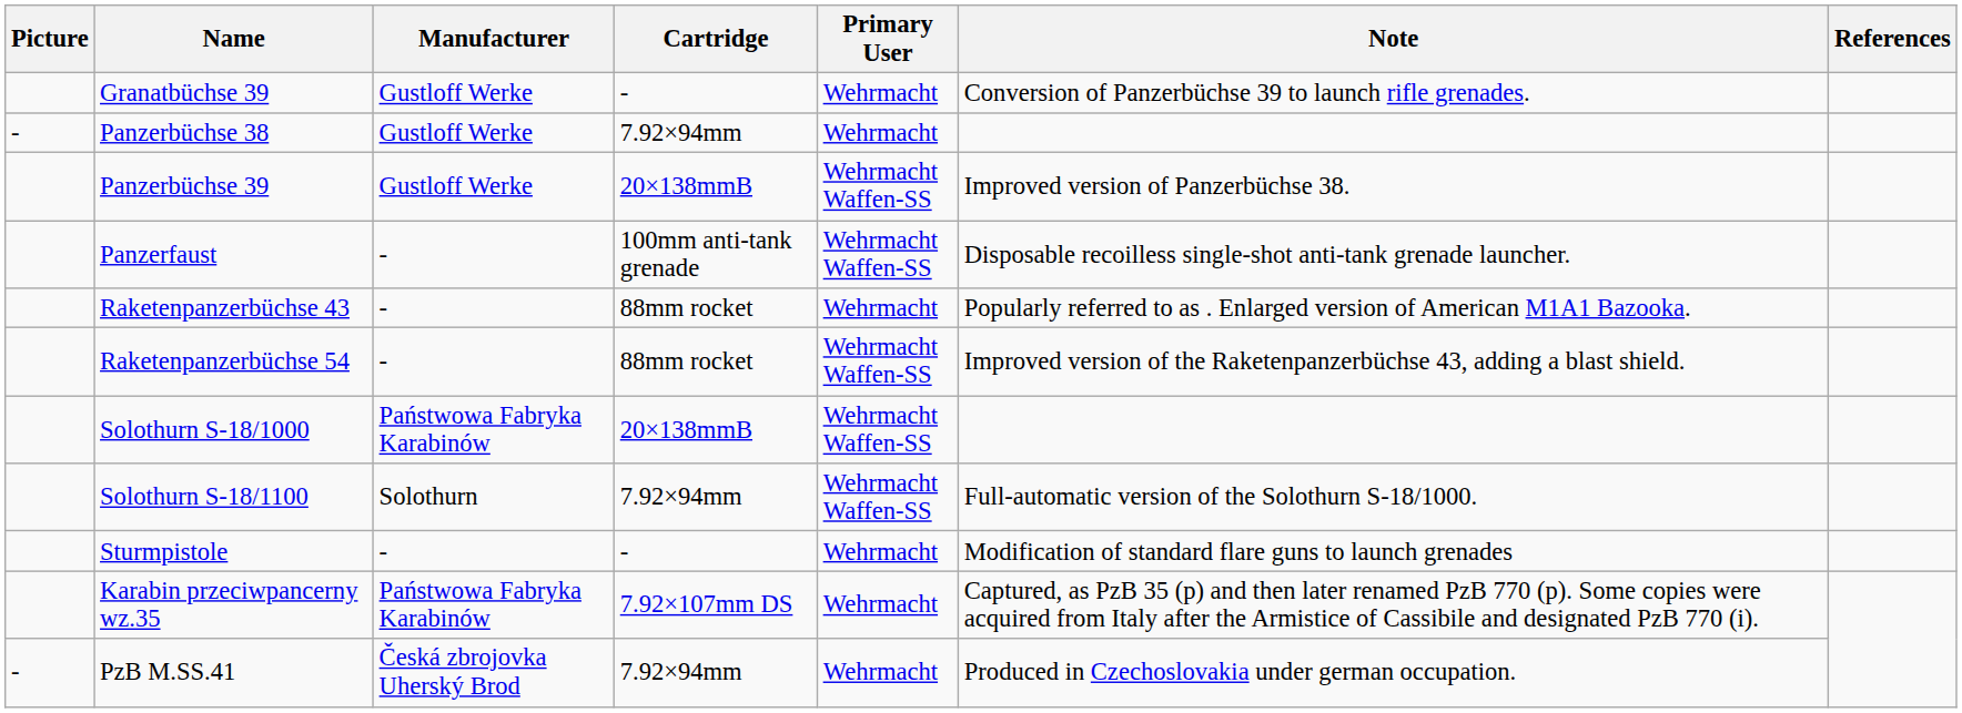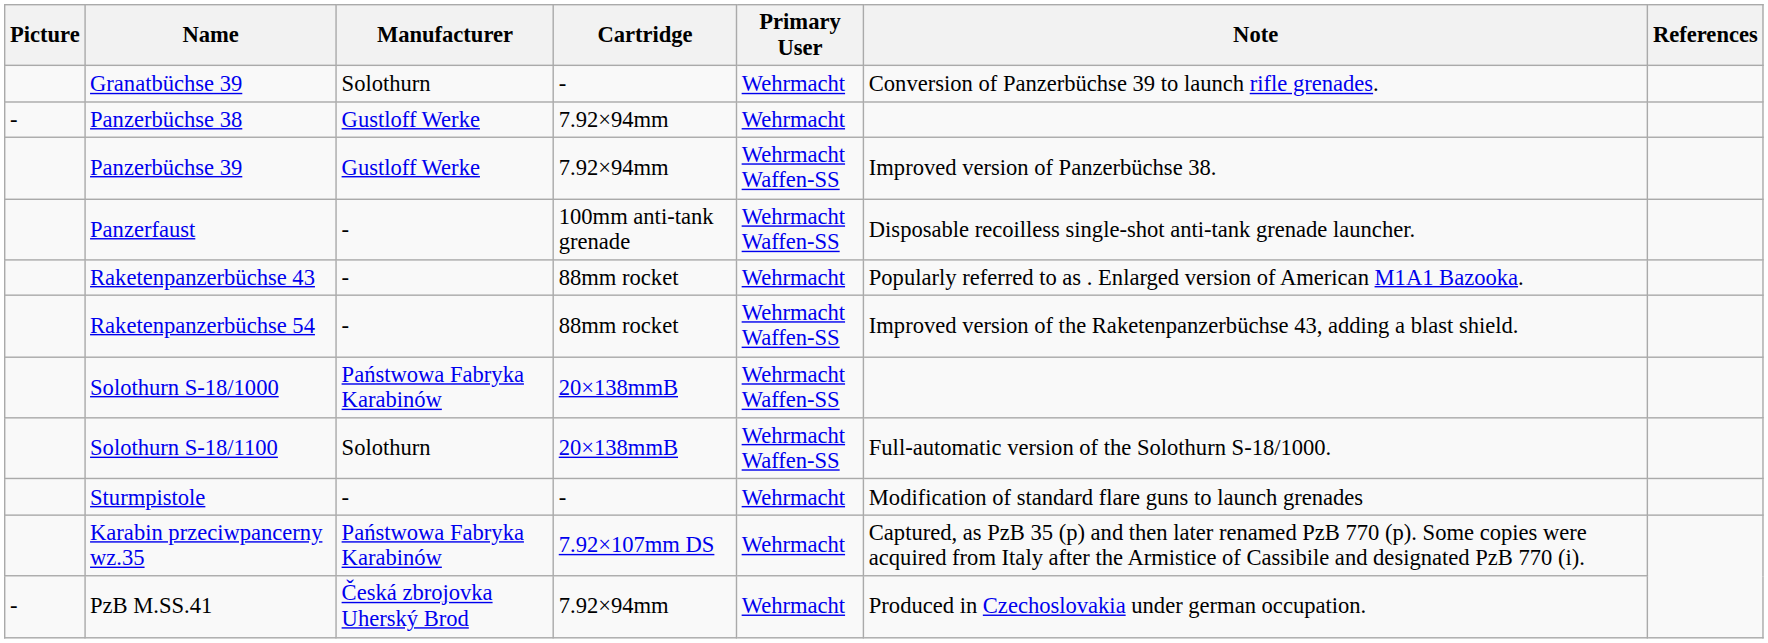 <table class="wikitable sortable">
 <tr>
 <th>Picture</th>
 <th>Name</th>
 <th>Manufacturer</th>
 <th>Cartridge</th>
 <th>Primary User</th>
 <th>Note</th>
 <th>References</th>
 </tr>
 <tr>
 <td></td>
 <td><a href='#'>Granatbüchse 39</a></td>
-<td><a href='#'>Gustloff Werke</a></td>
+<td>Solothurn</td>
 <td>-</td>
 <td><a href='#'>Wehrmacht</a></td>
 <td>Conversion of Panzerbüchse 39 to launch <a href='#'>rifle grenades</a>.</td>
 <td></td>
 </tr>
 <tr>
 <td>-</td>
 <td><a href='#'>Panzerbüchse 38</a></td>
 <td><a href='#'>Gustloff Werke</a></td>
 <td>7.92×94mm</td>
 <td><a href='#'>Wehrmacht</a></td>
 <td></td>
 <td></td>
 </tr>
 <tr>
 <td></td>
 <td><a href='#'>Panzerbüchse 39</a></td>
 <td><a href='#'>Gustloff Werke</a></td>
-<td><a href='#'>20×138mmB</a></td>
+<td>7.92×94mm</td>
 <td><a href='#'>Wehrmacht</a> <br> <a href='#'>Waffen-SS</a></td>
 <td>Improved version of Panzerbüchse 38.</td>
 <td></td>
 </tr>
 <tr>
 <td></td>
 <td><a href='#'>Panzerfaust</a></td>
 <td>-</td>
 <td>100mm anti-tank grenade</td>
 <td><a href='#'>Wehrmacht</a> <br> <a href='#'>Waffen-SS</a></td>
 <td>Disposable recoilless single-shot anti-tank grenade launcher.</td>
 <td></td>
 </tr>
 <tr>
 <td></td>
 <td><a href='#'>Raketenpanzerbüchse 43</a></td>
 <td>-</td>
 <td>88mm rocket</td>
 <td><a href='#'>Wehrmacht</a></td>
 <td>Popularly referred to as . Enlarged version of American <a href='#'>M1A1 Bazooka</a>.</td>
 <td></td>
 </tr>
 <tr>
 <td></td>
 <td><a href='#'>Raketenpanzerbüchse 54</a></td>
 <td>-</td>
 <td>88mm rocket</td>
 <td><a href='#'>Wehrmacht</a> <br> <a href='#'>Waffen-SS</a></td>
 <td>Improved version of the Raketenpanzerbüchse 43, adding a blast shield.</td>
 <td></td>
 </tr>
 <tr>
 <td></td>
 <td><a href='#'>Solothurn S-18/1000</a></td>
 <td><a href='#'>Państwowa Fabryka Karabinów</a></td>
 <td><a href='#'>20×138mmB</a></td>
 <td><a href='#'>Wehrmacht</a> <br> <a href='#'>Waffen-SS</a></td>
 <td></td>
 <td></td>
 </tr>
 <tr>
 <td></td>
 <td><a href='#'>Solothurn S-18/1100</a></td>
 <td>Solothurn</td>
-<td>7.92×94mm</td>
+<td><a href='#'>20×138mmB</a></td>
 <td><a href='#'>Wehrmacht</a> <br> <a href='#'>Waffen-SS</a></td>
 <td>Full-automatic version of the Solothurn S-18/1000.</td>
 <td></td>
 </tr>
 <tr>
 <td></td>
 <td><a href='#'>Sturmpistole</a></td>
 <td>-</td>
 <td>-</td>
 <td><a href='#'>Wehrmacht</a></td>
 <td>Modification of standard flare guns to launch grenades</td>
 <td></td>
 </tr>
 <tr>
 <td></td>
 <td><a href='#'>Karabin przeciwpancerny wz.35</a></td>
 <td><a href='#'>Państwowa Fabryka Karabinów</a></td>
 <td><a href='#'>7.92×107mm DS</a></td>
 <td><a href='#'>Wehrmacht</a></td>
 <td>Captured, as PzB 35 (p) and then later renamed PzB 770 (p). Some copies were acquired from Italy after the Armistice of Cassibile and designated PzB 770 (i).</td>
 </tr>
 <tr>
 <td>-</td>
 <td>PzB M.SS.41</td>
 <td><a href='#'>Česká zbrojovka Uherský Brod</a></td>
 <td>7.92×94mm</td>
 <td><a href='#'>Wehrmacht</a></td>
 <td>Produced in <a href='#'>Czechoslovakia</a> under german occupation.</td>
 </tr>
 </table>
